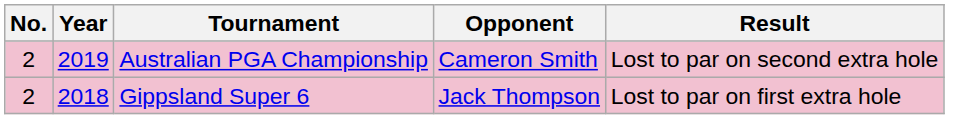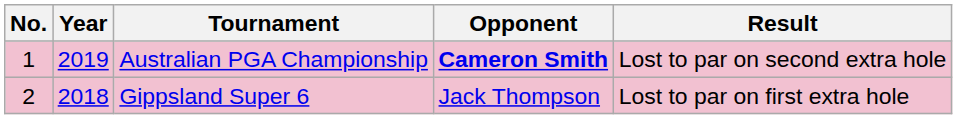 <table class="wikitable" style="font-size:95%;">
 <tr>
 <th>No.</th>
 <th>Year</th>
 <th>Tournament</th>
 <th>Opponent</th>
 <th>Result</th>
 </tr>
 <tr style="background:#F2C1D1;">
-<td align=center>2</td>
+<td align=center>1</td>
 <td><a href='#'>2019</a></td>
 <td><a href='#'>Australian PGA Championship</a></td>
-<td> <a href='#'>Cameron Smith</a></td>
+<td><strong> <a href='#'>Cameron Smith</a></strong></td>
 <td>Lost to par on second extra hole</td>
 </tr>
 <tr style="background:#F2C1D1;">
 <td align=center>2</td>
 <td><a href='#'>2018</a></td>
 <td><a href='#'>Gippsland Super 6</a></td>
 <td> <a href='#'>Jack Thompson</a></td>
 <td>Lost to par on first extra hole</td>
 </tr>
 </table>
